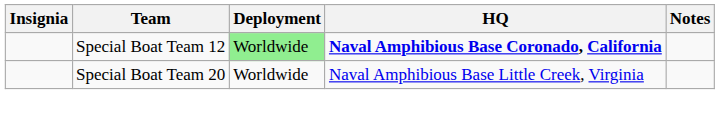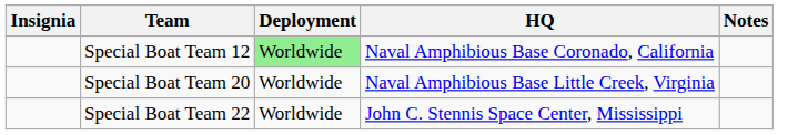 <table class="wikitable" style="margin:0.5em 0.5em 0.5em 1em; padding:0.5em; font-size:95%;">
 <tr style="background:#efefef;">
 <th>Insignia</th>
 <th>Team</th>
 <th>Deployment</th>
 <th>HQ</th>
 <th>Notes</th>
 </tr>
 <tr>
 <td></td>
 <td>Special Boat Team 12</td>
 <td style="background: lightgreen;">Worldwide</td>
-<td><strong><a href='#'>Naval Amphibious Base Coronado</a>, <a href='#'>California</a></strong></td>
+<td><a href='#'>Naval Amphibious Base Coronado</a>, <a href='#'>California</a></td>
 <td></td>
 </tr>
 <tr>
 <td></td>
 <td>Special Boat Team 20</td>
 <td>Worldwide</td>
 <td><a href='#'>Naval Amphibious Base Little Creek</a>, <a href='#'>Virginia</a></td>
 <td></td>
 </tr>
+<tr>
+<td></td>
+<td>Special Boat Team 22</td>
+<td>Worldwide</td>
+<td><a href='#'>John C. Stennis Space Center</a>, <a href='#'>Mississippi</a></td>
+<td></td>
+</tr>
 </table>
